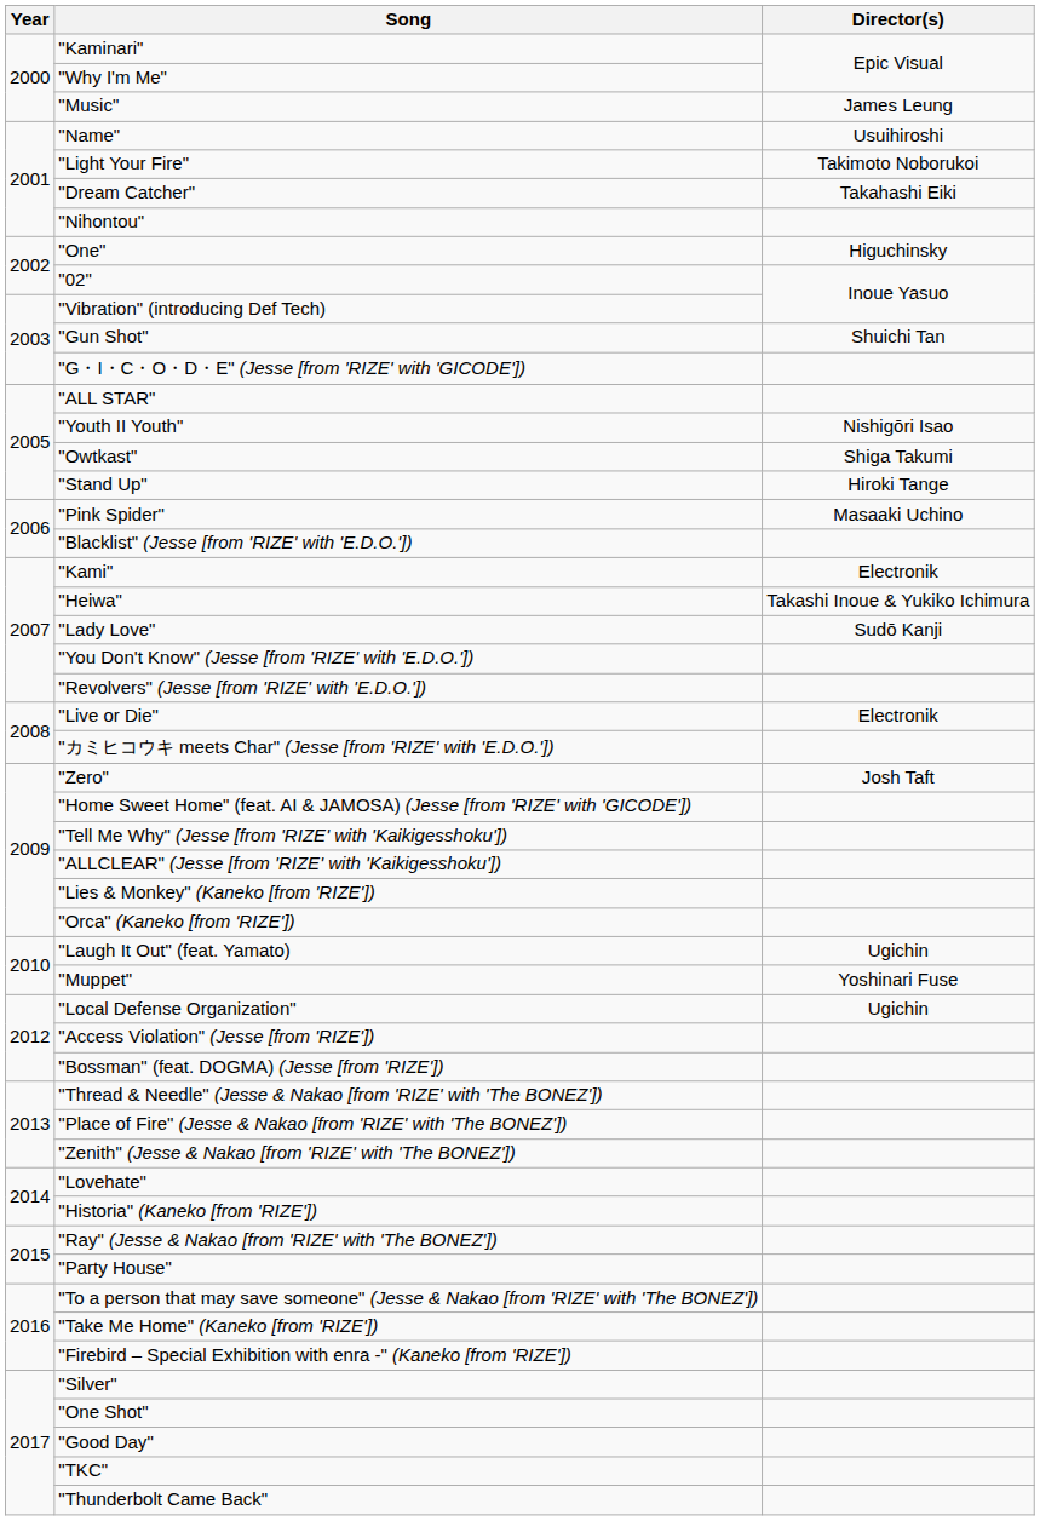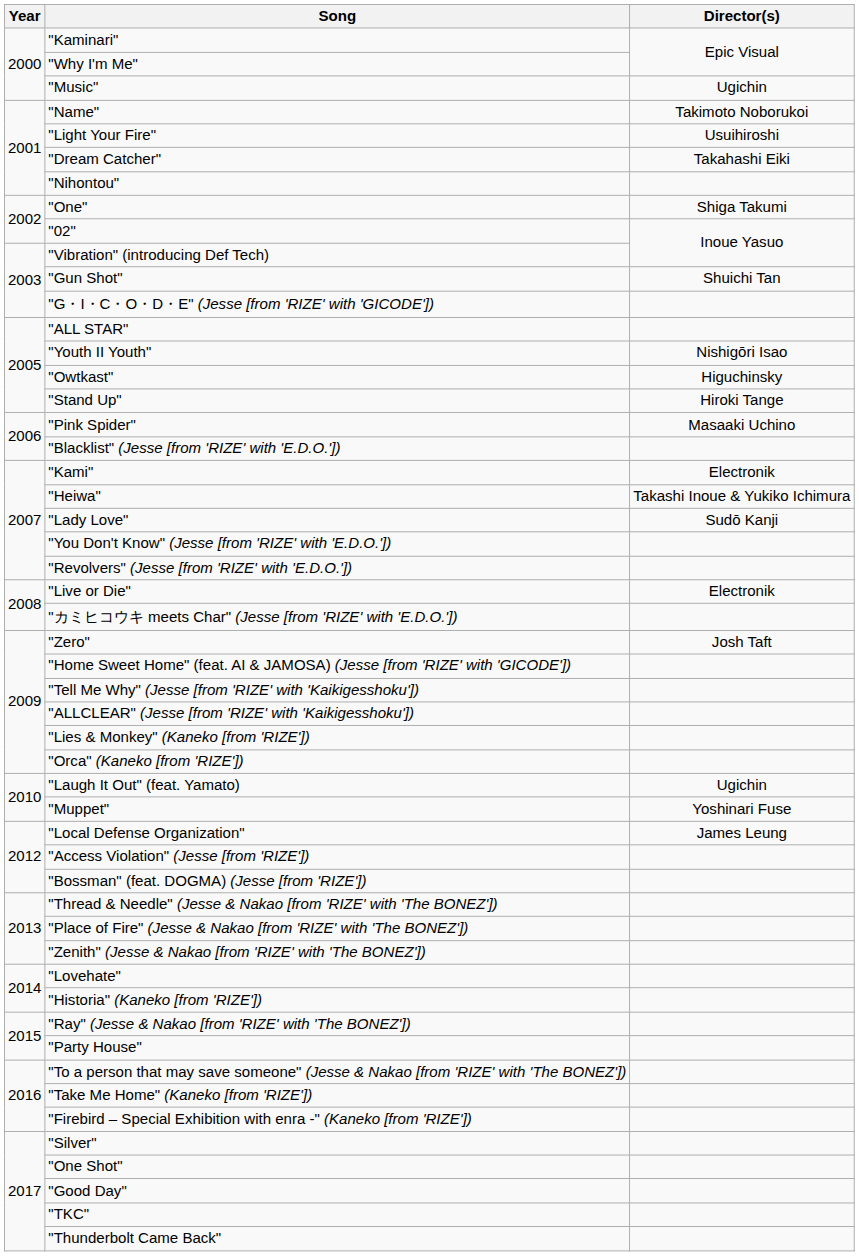 <table class="wikitable">
 <tr>
 <th>Year</th>
 <th>Song</th>
 <th>Director(s)</th>
 </tr>
 <tr>
 <td rowspan="3">2000</td>
 <td>"Kaminari"</td>
 <td align="center" rowspan="2">Epic Visual</td>
 </tr>
 <tr>
 <td>"Why I'm Me"</td>
 </tr>
 <tr>
 <td>"Music"</td>
-<td align="center">James Leung</td>
+<td align="center">Ugichin</td>
 </tr>
 <tr>
 <td rowspan="4">2001</td>
 <td>"Name"</td>
-<td align="center">Usuihiroshi</td>
+<td align="center">Takimoto Noborukoi</td>
 </tr>
 <tr>
 <td>"Light Your Fire"</td>
-<td align="center">Takimoto Noborukoi</td>
+<td align="center">Usuihiroshi</td>
 </tr>
 <tr>
 <td>"Dream Catcher"</td>
 <td align="center">Takahashi Eiki</td>
 </tr>
 <tr>
 <td>"Nihontou"</td>
 <td></td>
 </tr>
 <tr>
 <td rowspan="2">2002</td>
 <td>"One"</td>
-<td align="center">Higuchinsky</td>
+<td align="center">Shiga Takumi</td>
 </tr>
 <tr>
 <td>"02"</td>
 <td align="center" rowspan="2">Inoue Yasuo</td>
 </tr>
 <tr>
 <td rowspan="3">2003</td>
 <td>"Vibration" (introducing Def Tech)</td>
 </tr>
 <tr>
 <td>"Gun Shot"</td>
 <td align="center">Shuichi Tan</td>
 </tr>
 <tr>
 <td>"G・I・C・O・D・E" <em>(Jesse [from 'RIZE' with 'GICODE'])</em></td>
 <td></td>
 </tr>
 <tr>
 <td rowspan="4">2005</td>
 <td>"ALL STAR"</td>
 <td></td>
 </tr>
 <tr>
 <td>"Youth II Youth"</td>
 <td align="center">Nishigōri Isao</td>
 </tr>
 <tr>
 <td>"Owtkast"</td>
-<td align="center">Shiga Takumi</td>
+<td align="center">Higuchinsky</td>
 </tr>
 <tr>
 <td>"Stand Up"</td>
 <td align="center">Hiroki Tange</td>
 </tr>
 <tr>
 <td rowspan="2">2006</td>
 <td>"Pink Spider"</td>
 <td align="center">Masaaki Uchino</td>
 </tr>
 <tr>
 <td>"Blacklist" <em>(Jesse [from 'RIZE' with 'E.D.O.'])</em></td>
 <td></td>
 </tr>
 <tr>
 <td rowspan="5">2007</td>
 <td>"Kami"</td>
 <td align="center">Electronik</td>
 </tr>
 <tr>
 <td>"Heiwa"</td>
 <td align="center">Takashi Inoue & Yukiko Ichimura</td>
 </tr>
 <tr>
 <td>"Lady Love"</td>
 <td align="center">Sudō Kanji</td>
 </tr>
 <tr>
 <td>"You Don't Know" <em>(Jesse [from 'RIZE' with 'E.D.O.'])</em></td>
 <td></td>
 </tr>
 <tr>
 <td>"Revolvers" <em>(Jesse [from 'RIZE' with 'E.D.O.'])</em></td>
 <td></td>
 </tr>
 <tr>
 <td rowspan="2">2008</td>
 <td>"Live or Die"</td>
 <td align="center">Electronik</td>
 </tr>
 <tr>
 <td>"カミヒコウキ meets Char" <em>(Jesse [from 'RIZE' with 'E.D.O.'])</em></td>
 <td></td>
 </tr>
 <tr>
 <td rowspan="6">2009</td>
 <td>"Zero"</td>
 <td align="center">Josh Taft</td>
 </tr>
 <tr>
 <td>"Home Sweet Home" (feat. AI & JAMOSA) <em>(Jesse [from 'RIZE' with 'GICODE'])</em></td>
 <td></td>
 </tr>
 <tr>
 <td>"Tell Me Why" <em>(Jesse [from 'RIZE' with 'Kaikigesshoku'])</em></td>
 <td></td>
 </tr>
 <tr>
 <td>"ALLCLEAR" <em>(Jesse [from 'RIZE' with 'Kaikigesshoku'])</em></td>
 <td></td>
 </tr>
 <tr>
 <td>"Lies & Monkey" <em>(Kaneko [from 'RIZE'])</em></td>
 <td></td>
 </tr>
 <tr>
 <td>"Orca" <em>(Kaneko [from 'RIZE'])</em></td>
 <td></td>
 </tr>
 <tr>
 <td rowspan="2">2010</td>
 <td>"Laugh It Out" (feat. Yamato)</td>
 <td align="center">Ugichin</td>
 </tr>
 <tr>
 <td>"Muppet"</td>
 <td align="center">Yoshinari Fuse</td>
 </tr>
 <tr>
 <td rowspan="3">2012</td>
 <td>"Local Defense Organization"</td>
-<td align="center">Ugichin</td>
+<td align="center">James Leung</td>
 </tr>
 <tr>
 <td>"Access Violation" <em>(Jesse [from 'RIZE'])</em></td>
 <td></td>
 </tr>
 <tr>
 <td>"Bossman" (feat. DOGMA) <em>(Jesse [from 'RIZE'])</em></td>
 <td></td>
 </tr>
 <tr>
 <td rowspan="3">2013</td>
 <td>"Thread & Needle" <em>(Jesse & Nakao [from 'RIZE' with 'The BONEZ'])</em></td>
 <td></td>
 </tr>
 <tr>
 <td>"Place of Fire" <em>(Jesse  & Nakao [from 'RIZE' with 'The BONEZ'])</em></td>
 <td></td>
 </tr>
 <tr>
 <td>"Zenith" <em>(Jesse & Nakao [from 'RIZE' with 'The BONEZ'])</em></td>
 <td></td>
 </tr>
 <tr>
 <td rowspan="2">2014</td>
 <td>"Lovehate"</td>
 <td></td>
 </tr>
 <tr>
 <td>"Historia" <em>(Kaneko [from 'RIZE'])</em></td>
 <td></td>
 </tr>
 <tr>
 <td rowspan="2">2015</td>
 <td>"Ray" <em>(Jesse & Nakao [from 'RIZE' with 'The BONEZ'])</em></td>
 <td></td>
 </tr>
 <tr>
 <td>"Party House"</td>
 <td></td>
 </tr>
 <tr>
 <td rowspan="3">2016</td>
 <td>"To a person that may save someone" <em>(Jesse & Nakao [from 'RIZE' with 'The BONEZ'])</em></td>
 <td></td>
 </tr>
 <tr>
 <td>"Take Me Home" <em>(Kaneko [from 'RIZE'])</em></td>
 <td></td>
 </tr>
 <tr>
 <td>"Firebird – Special Exhibition with enra -" <em>(Kaneko [from 'RIZE'])</em></td>
 <td></td>
 </tr>
 <tr>
 <td rowspan="5">2017</td>
 <td>"Silver"</td>
 <td></td>
 </tr>
 <tr>
 <td>"One Shot"</td>
 <td></td>
 </tr>
 <tr>
 <td>"Good Day"</td>
 <td></td>
 </tr>
 <tr>
 <td>"TKC"</td>
 <td></td>
 </tr>
 <tr>
 <td>"Thunderbolt Came Back"</td>
 <td></td>
 </tr>
 </table>
